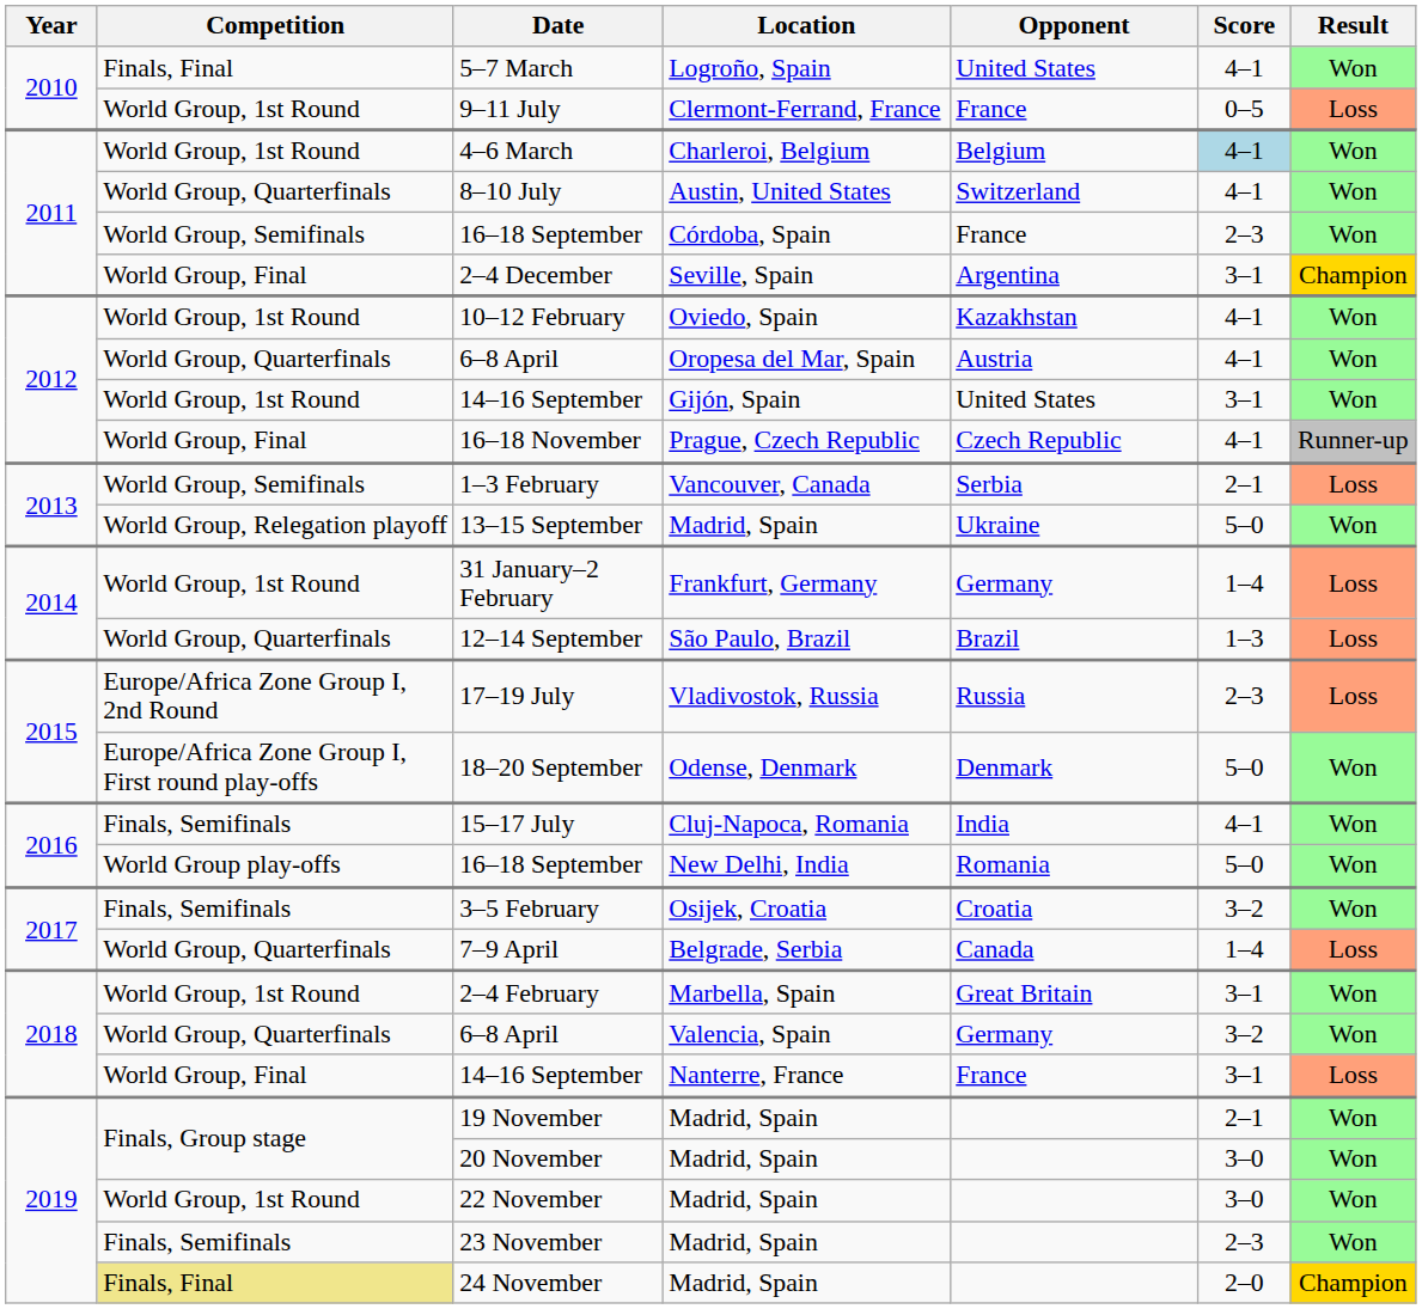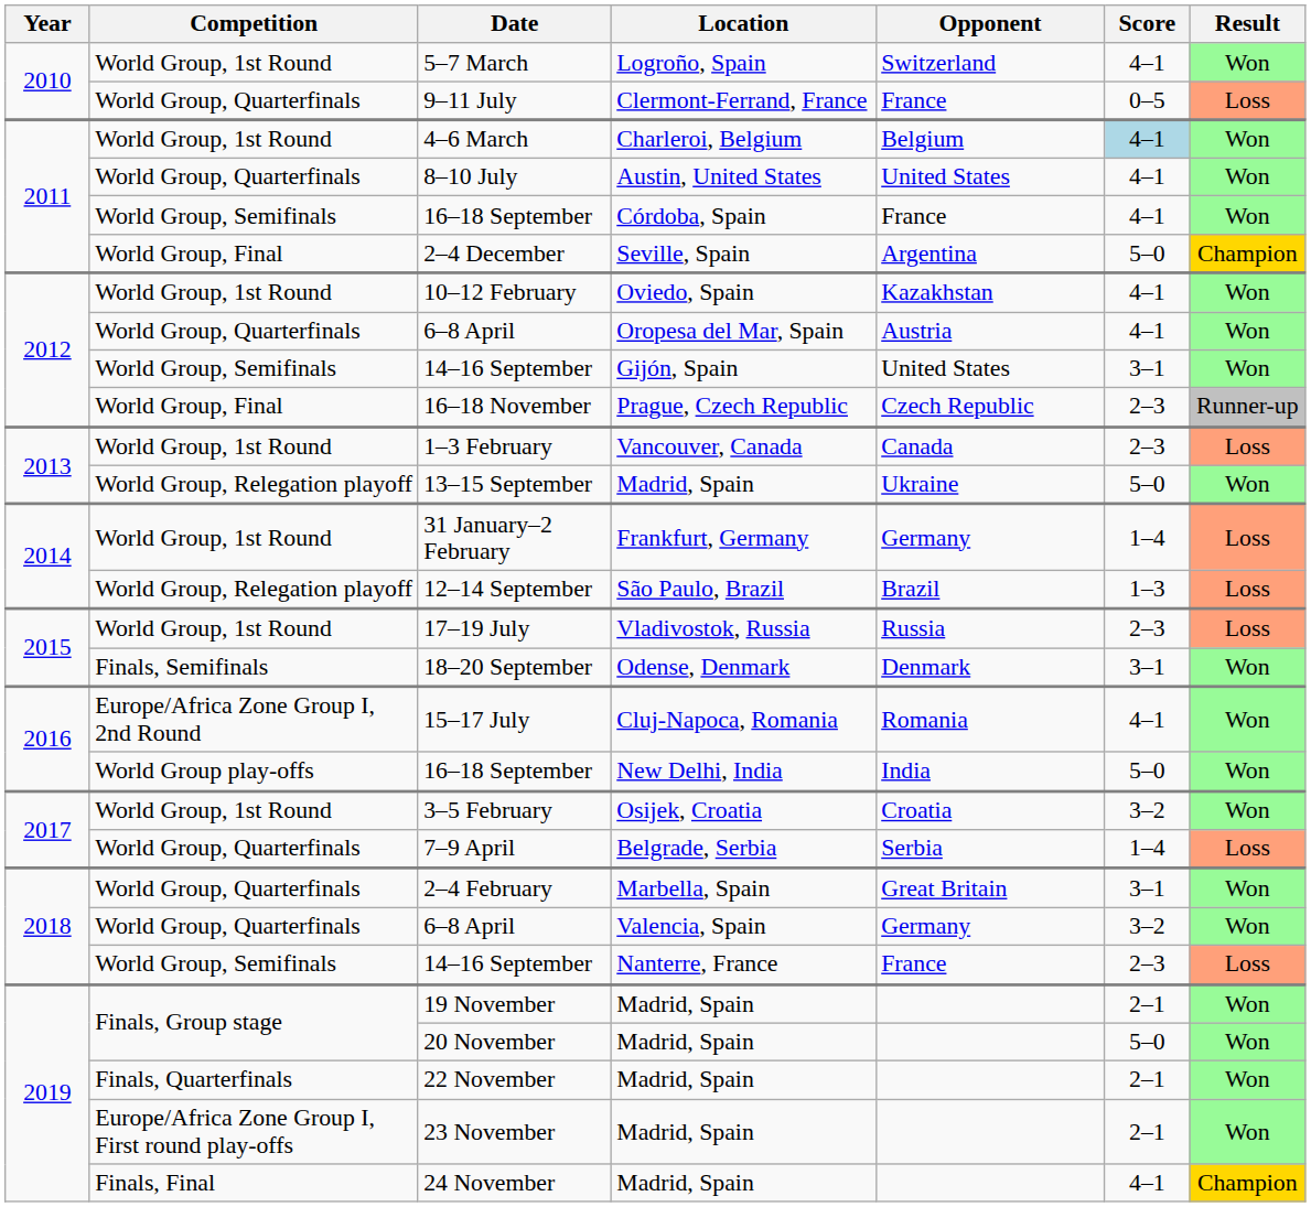 <table class="wikitable collapsible collapsed">
 <tr>
 <th width="50">Year</th>
 <th width="220">Competition</th>
 <th width="125">Date</th>
 <th width="175">Location</th>
 <th width="150">Opponent</th>
 <th width="50">Score</th>
 <th width="70">Result</th>
 </tr>
 <tr>
 <td align="center" rowspan="2"><a href='#'>2010</a></td>
-<td>Finals, Final</td>
+<td>World Group, 1st Round</td>
 <td>5–7 March</td>
 <td><a href='#'>Logroño</a>, <a href='#'>Spain</a></td>
-<td> <a href='#'>United States</a></td>
+<td> <a href='#'>Switzerland</a></td>
 <td align="center">4–1</td>
 <td align="center" bgcolor="#98FB98">Won</td>
 </tr>
 <tr>
-<td>World Group, 1st Round</td>
+<td>World Group, Quarterfinals</td>
 <td>9–11 July</td>
 <td><a href='#'>Clermont-Ferrand</a>, <a href='#'>France</a></td>
 <td> <a href='#'>France</a></td>
 <td align="center">0–5</td>
 <td align="center" bgcolor="#FFA07A">Loss</td>
 </tr>
 <tr>
 </tr>
 <tr style="border-top:2px solid gray;">
 <td align="center" rowspan="4"><a href='#'>2011</a></td>
 <td>World Group, 1st Round</td>
 <td>4–6 March</td>
 <td><a href='#'>Charleroi</a>, <a href='#'>Belgium</a></td>
 <td> <a href='#'>Belgium</a></td>
 <td align="center" style="background: lightblue;">4–1</td>
 <td align="center" bgcolor="#98FB98">Won</td>
 </tr>
 <tr>
 <td>World Group, Quarterfinals</td>
 <td>8–10 July</td>
 <td><a href='#'>Austin</a>, <a href='#'>United States</a></td>
-<td> <a href='#'>Switzerland</a></td>
+<td> <a href='#'>United States</a></td>
 <td align="center">4–1</td>
 <td align="center" bgcolor="#98FB98">Won</td>
 </tr>
 <tr>
 <td>World Group, Semifinals</td>
 <td>16–18 September</td>
 <td><a href='#'>Córdoba</a>, Spain</td>
 <td> France</td>
-<td align="center">2–3</td>
+<td align="center">4–1</td>
 <td align="center" bgcolor="#98FB98">Won</td>
 </tr>
 <tr align= bgcolor=gold>
 <td>World Group, Final</td>
 <td>2–4 December</td>
 <td><a href='#'>Seville</a>, Spain</td>
 <td> <a href='#'>Argentina</a></td>
-<td align="center">3–1</td>
+<td align="center">5–0</td>
 <td align="center" bgcolor="#FFD700">Champion</td>
 </tr>
 <tr style="border-top:2px solid gray;">
 <td align="center" rowspan="4"><a href='#'>2012</a></td>
 <td>World Group, 1st Round</td>
 <td>10–12 February</td>
 <td><a href='#'>Oviedo</a>, Spain</td>
 <td> <a href='#'>Kazakhstan</a></td>
 <td align="center">4–1</td>
 <td align="center" bgcolor="#98FB98">Won</td>
 </tr>
 <tr>
 <td>World Group, Quarterfinals</td>
 <td>6–8 April</td>
 <td><a href='#'>Oropesa del Mar</a>, Spain</td>
 <td> <a href='#'>Austria</a></td>
 <td align="center">4–1</td>
 <td align="center" bgcolor="#98FB98">Won</td>
 </tr>
 <tr>
-<td>World Group, 1st Round</td>
+<td>World Group, Semifinals</td>
 <td>14–16 September</td>
 <td><a href='#'>Gijón</a>, Spain</td>
 <td> United States</td>
 <td align="center">3–1</td>
 <td align="center" bgcolor="#98FB98">Won</td>
 </tr>
 <tr align= bgcolor=gold>
 <td>World Group, Final</td>
 <td>16–18 November</td>
 <td><a href='#'>Prague</a>, <a href='#'>Czech Republic</a></td>
 <td> <a href='#'>Czech Republic</a></td>
-<td align="center">4–1</td>
+<td align="center">2–3</td>
 <td align="center" bgcolor="silver">Runner-up</td>
 </tr>
 <tr style="border-top:2px solid gray;">
 <td align="center" rowspan="2"><a href='#'>2013</a></td>
-<td>World Group, Semifinals</td>
+<td>World Group, 1st Round</td>
 <td>1–3 February</td>
 <td><a href='#'>Vancouver</a>, <a href='#'>Canada</a></td>
-<td> <a href='#'>Serbia</a></td>
-<td align="center">2–1</td>
+<td> <a href='#'>Canada</a></td>
+<td align="center">2–3</td>
 <td align="center" bgcolor="#FFA07A">Loss</td>
 </tr>
 <tr>
 <td>World Group, Relegation playoff</td>
 <td>13–15 September</td>
 <td><a href='#'>Madrid</a>, Spain</td>
 <td> <a href='#'>Ukraine</a></td>
 <td align="center">5–0</td>
 <td align="center" bgcolor="#98FB98">Won</td>
 </tr>
 <tr style="border-top:2px solid gray;">
 <td align="center" rowspan="2"><a href='#'>2014</a></td>
 <td>World Group, 1st Round</td>
 <td>31 January–2 February</td>
 <td><a href='#'>Frankfurt</a>, <a href='#'>Germany</a></td>
 <td> <a href='#'>Germany</a></td>
 <td align="center">1–4</td>
 <td align="center" bgcolor="#FFA07A">Loss</td>
 </tr>
 <tr>
-<td>World Group, Quarterfinals</td>
+<td>World Group, Relegation playoff</td>
 <td>12–14 September</td>
 <td><a href='#'>São Paulo</a>, <a href='#'>Brazil</a></td>
 <td> <a href='#'>Brazil</a></td>
 <td align="center">1–3</td>
 <td align="center" bgcolor="#FFA07A">Loss</td>
 </tr>
 <tr style="border-top:2px solid gray;">
 <td align="center" rowspan="2"><a href='#'>2015</a></td>
-<td>Europe/Africa Zone Group I, 2nd Round</td>
+<td>World Group, 1st Round</td>
 <td>17–19 July</td>
 <td><a href='#'>Vladivostok</a>, <a href='#'>Russia</a></td>
 <td> <a href='#'>Russia</a></td>
 <td align="center">2–3</td>
 <td align="center" bgcolor="#FFA07A">Loss</td>
 </tr>
 <tr>
-<td>Europe/Africa Zone Group I, First round play-offs</td>
+<td>Finals, Semifinals</td>
 <td>18–20 September</td>
 <td><a href='#'>Odense</a>, <a href='#'>Denmark</a></td>
 <td> <a href='#'>Denmark</a></td>
-<td align="center">5–0</td>
+<td align="center">3–1</td>
 <td align="center" bgcolor="#98FB98">Won</td>
 </tr>
 <tr style="border-top:2px solid gray;">
 <td align="center" rowspan="2"><a href='#'>2016</a></td>
-<td>Finals, Semifinals</td>
+<td>Europe/Africa Zone Group I, 2nd Round</td>
 <td>15–17 July</td>
 <td><a href='#'>Cluj-Napoca</a>, <a href='#'>Romania</a></td>
-<td> <a href='#'>India</a></td>
+<td> <a href='#'>Romania</a></td>
 <td align="center">4–1</td>
 <td align="center" bgcolor="#98FB98">Won</td>
 </tr>
 <tr>
 <td>World Group play-offs</td>
 <td>16–18 September</td>
 <td><a href='#'>New Delhi</a>, <a href='#'>India</a></td>
-<td> <a href='#'>Romania</a></td>
+<td> <a href='#'>India</a></td>
 <td align="center">5–0</td>
 <td align="center" bgcolor="#98FB98">Won</td>
 </tr>
 <tr style="border-top:2px solid gray;">
 <td align="center" rowspan="2"><a href='#'>2017</a></td>
-<td>Finals, Semifinals</td>
+<td>World Group, 1st Round</td>
 <td>3–5 February</td>
 <td><a href='#'>Osijek</a>, <a href='#'>Croatia</a></td>
 <td> <a href='#'>Croatia</a></td>
 <td align="center">3–2</td>
 <td align="center" bgcolor="#98FB98">Won</td>
 </tr>
 <tr>
 <td>World Group, Quarterfinals</td>
 <td>7–9 April</td>
 <td><a href='#'>Belgrade</a>, <a href='#'>Serbia</a></td>
-<td> <a href='#'>Canada</a></td>
+<td> <a href='#'>Serbia</a></td>
 <td align="center">1–4</td>
 <td align="center" bgcolor="#FFA07A">Loss</td>
 </tr>
 <tr style="border-top:2px solid gray;">
 <td align="center" rowspan="3"><a href='#'>2018</a></td>
-<td>World Group, 1st Round</td>
+<td>World Group, Quarterfinals</td>
 <td>2–4 February</td>
 <td><a href='#'>Marbella</a>, Spain</td>
 <td> <a href='#'>Great Britain</a></td>
 <td align="center">3–1</td>
 <td align="center" bgcolor="#98FB98">Won</td>
 </tr>
 <tr>
 <td>World Group, Quarterfinals</td>
 <td>6–8 April</td>
 <td><a href='#'>Valencia</a>, Spain</td>
 <td> <a href='#'>Germany</a></td>
 <td align="center">3–2</td>
 <td align="center" bgcolor="#98FB98">Won</td>
 </tr>
 <tr>
-<td>World Group, Final</td>
+<td>World Group, Semifinals</td>
 <td>14–16 September</td>
 <td><a href='#'>Nanterre</a>, France</td>
 <td> <a href='#'>France</a></td>
-<td align="center">3–1</td>
+<td align="center">2–3</td>
 <td align="center" bgcolor="#FFA07A">Loss</td>
 </tr>
 <tr style="border-top:2px solid gray;">
 <td align="center" rowspan="5"><a href='#'>2019</a></td>
 <td rowspan="2">Finals, Group stage</td>
 <td>19 November</td>
 <td>Madrid, Spain</td>
 <td></td>
 <td align="center">2–1</td>
 <td align="center" bgcolor="#98FB98">Won</td>
 </tr>
 <tr>
 <td>20 November</td>
 <td>Madrid, Spain</td>
 <td></td>
-<td align="center">3–0</td>
+<td align="center">5–0</td>
 <td align="center" bgcolor="#98FB98">Won</td>
 </tr>
 <tr>
-<td>World Group, 1st Round</td>
+<td>Finals, Quarterfinals</td>
 <td>22 November</td>
 <td>Madrid, Spain</td>
 <td></td>
-<td align="center">3–0</td>
+<td align="center">2–1</td>
 <td align="center" bgcolor="#98FB98">Won</td>
 </tr>
 <tr>
-<td>Finals, Semifinals</td>
+<td>Europe/Africa Zone Group I, First round play-offs</td>
 <td>23 November</td>
 <td>Madrid, Spain</td>
 <td></td>
-<td align="center">2–3</td>
+<td align="center">2–1</td>
 <td align="center" bgcolor="#98FB98">Won</td>
 </tr>
 <tr>
-<td style="background: khaki;">Finals, Final</td>
+<td>Finals, Final</td>
 <td>24 November</td>
 <td>Madrid, Spain</td>
 <td></td>
-<td align="center">2–0</td>
+<td align="center">4–1</td>
 <td align="center" bgcolor="#FFD700">Champion</td>
 </tr>
 </table>
